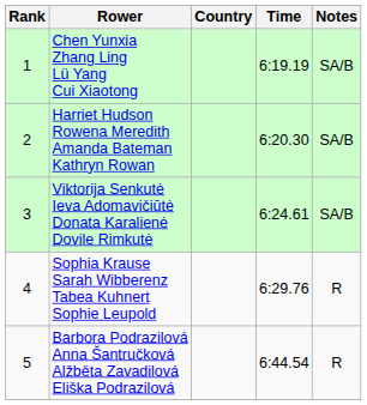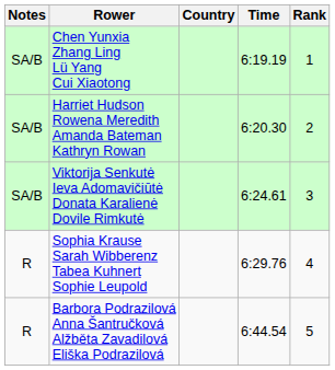 <table class="wikitable" style="text-align:center">
 <tr>
-<th>Rank</th>
+<th>Notes</th>
 <th>Rower</th>
 <th>Country</th>
 <th>Time</th>
-<th>Notes</th>
+<th>Rank</th>
 </tr>
 <tr bgcolor=ccffcc>
-<td>1</td>
+<td>SA/B</td>
 <td align="left"><a href='#'>Chen Yunxia</a><br><a href='#'>Zhang Ling</a><br><a href='#'>Lü Yang</a><br><a href='#'>Cui Xiaotong</a></td>
 <td align="left"></td>
 <td>6:19.19</td>
-<td>SA/B</td>
+<td>1</td>
 </tr>
 <tr bgcolor=ccffcc>
-<td>2</td>
+<td>SA/B</td>
 <td align="left"><a href='#'>Harriet Hudson</a><br><a href='#'>Rowena Meredith</a><br><a href='#'>Amanda Bateman</a><br><a href='#'>Kathryn Rowan</a></td>
 <td align="left"></td>
 <td>6:20.30</td>
-<td>SA/B</td>
+<td>2</td>
 </tr>
 <tr bgcolor=ccffcc>
-<td>3</td>
+<td>SA/B</td>
 <td align="left"><a href='#'>Viktorija Senkutė</a><br><a href='#'>Ieva Adomavičiūtė</a><br><a href='#'>Donata Karalienė</a><br><a href='#'>Dovile Rimkutė</a></td>
 <td align="left"></td>
 <td>6:24.61</td>
-<td>SA/B</td>
+<td>3</td>
 </tr>
 <tr>
-<td>4</td>
+<td>R</td>
 <td align="left"><a href='#'>Sophia Krause</a><br><a href='#'>Sarah Wibberenz</a><br><a href='#'>Tabea Kuhnert</a><br><a href='#'>Sophie Leupold</a></td>
 <td align="left"></td>
 <td>6:29.76</td>
-<td>R</td>
+<td>4</td>
 </tr>
 <tr>
-<td>5</td>
+<td>R</td>
 <td align="left"><a href='#'>Barbora Podrazilová</a><br><a href='#'>Anna Šantručková</a><br><a href='#'>Alžběta Zavadilová</a><br><a href='#'>Eliška Podrazilová</a></td>
 <td align="left"></td>
 <td>6:44.54</td>
-<td>R</td>
+<td>5</td>
 </tr>
 </table>
